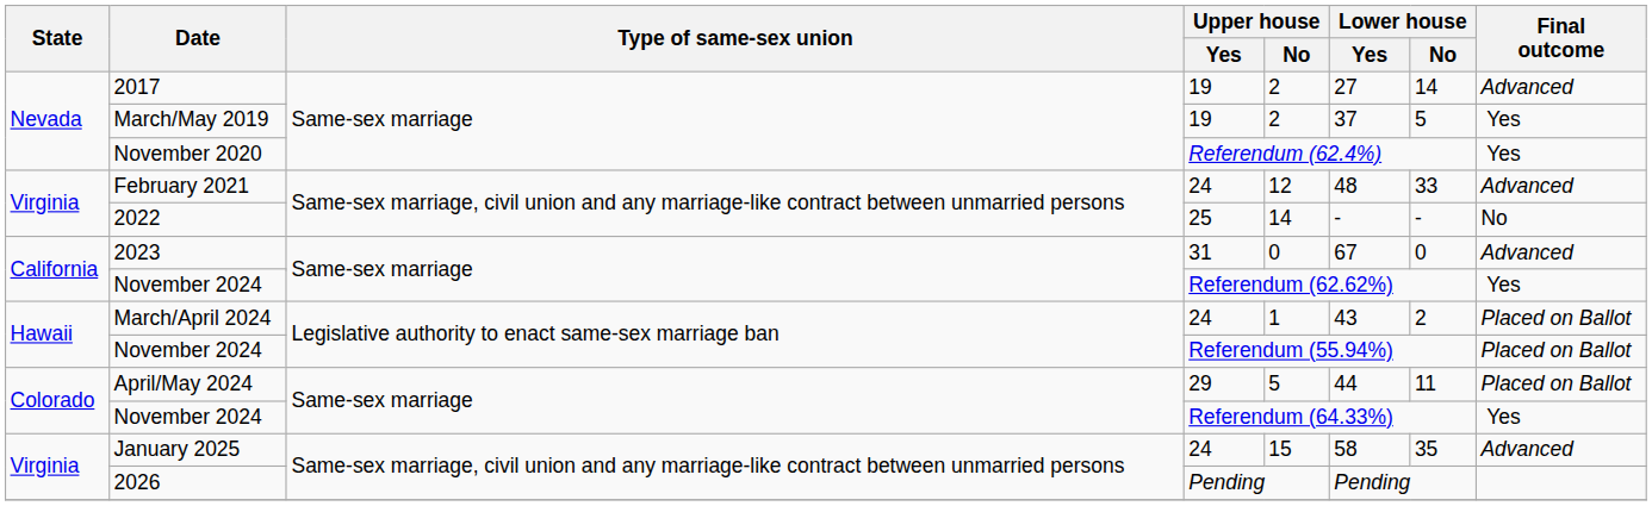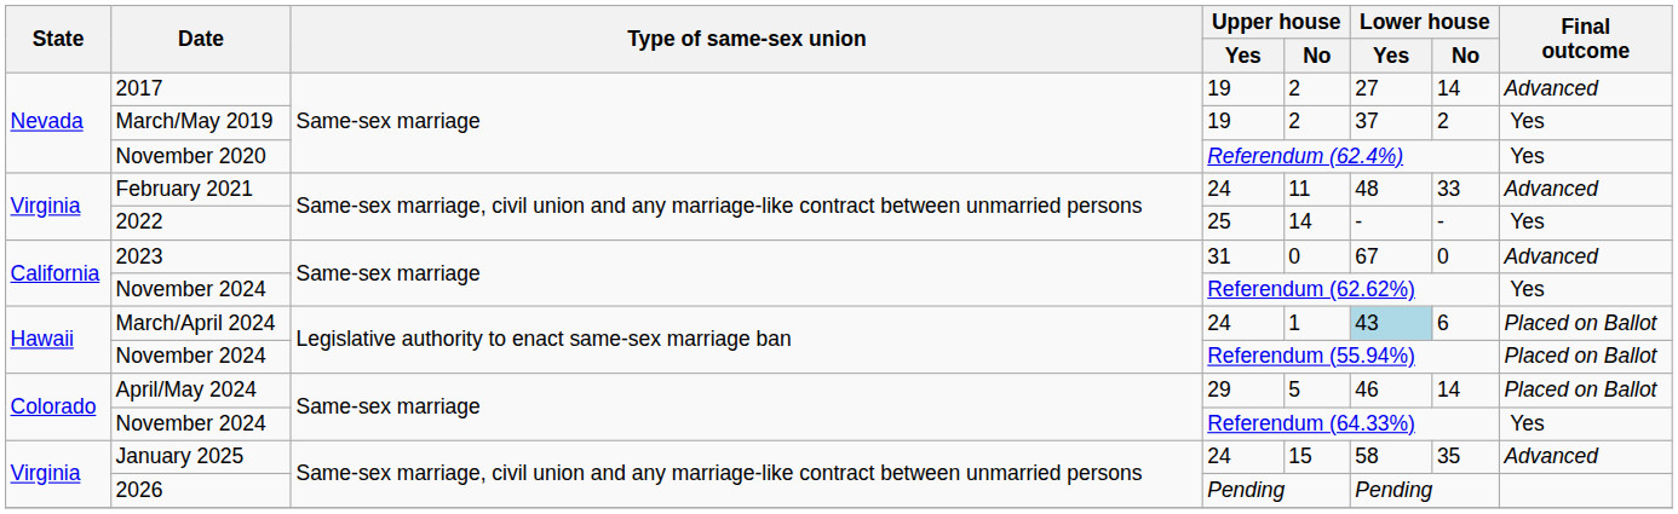 <table class="wikitable sortable" style="width:100%;">
 <tr>
 <th rowspan=2>State</th>
 <th rowspan=2>Date</th>
 <th rowspan=2>Type of same-sex union</th>
 <th colspan=2>Upper house</th>
 <th colspan=2>Lower house</th>
 <th rowspan=2>Final<br>outcome</th>
 </tr>
 <tr>
 <th>Yes</th>
 <th>No</th>
 <th>Yes</th>
 <th>No</th>
 </tr>
 <tr>
 <td rowspan="3"> <a href='#'>Nevada</a></td>
 <td>2017</td>
 <td rowspan="3">Same-sex marriage</td>
 <td>19</td>
 <td>2</td>
 <td>27</td>
 <td>14</td>
 <td><em>Advanced</em></td>
 </tr>
 <tr>
 <td>March/May 2019</td>
 <td>19</td>
 <td>2</td>
 <td>37</td>
-<td>5</td>
+<td>2</td>
 <td> Yes</td>
 </tr>
 <tr>
 <td>November 2020</td>
 <td colspan=4><a href='#'><em>Referendum (62.4%)</em></a></td>
 <td> Yes</td>
 </tr>
 <tr>
 <td rowspan="2"> <a href='#'>Virginia</a></td>
 <td>February 2021</td>
 <td rowspan="2">Same-sex marriage, civil union and any marriage-like contract between unmarried persons</td>
 <td>24</td>
-<td>12</td>
+<td>11</td>
 <td>48</td>
 <td>33</td>
 <td><em>Advanced</em></td>
 </tr>
 <tr>
 <td>2022</td>
 <td>25</td>
 <td>14</td>
 <td>-</td>
 <td>-</td>
-<td> No</td>
+<td> Yes</td>
 </tr>
 <tr>
 <td rowspan="3"> <a href='#'>California</a></td>
 <td rowspan="2">2023</td>
 <td rowspan="3">Same-sex marriage</td>
 <td>31</td>
 <td>0</td>
 <td>67</td>
 <td>0</td>
 <td><em>Advanced</em></td>
 </tr>
 <tr>
 <td colspan="4" rowspan="2"><em><a href='#'></em>Referendum (62.62%)<em></a></em></td>
 <td rowspan="2"> Yes</td>
 </tr>
 <tr>
 <td>November 2024</td>
 </tr>
 <tr>
 <td rowspan="2"> <a href='#'>Hawaii</a></td>
 <td>March/April 2024</td>
 <td rowspan="2">Legislative authority to enact same-sex marriage ban</td>
 <td>24</td>
 <td>1</td>
-<td>43</td>
-<td>2</td>
+<td style="background: lightblue;">43</td>
+<td>6</td>
 <td><em>Placed on Ballot</em></td>
 </tr>
 <tr>
 <td>November 2024</td>
 <td colspan="4"><em><a href='#'></em>Referendum (55.94%)<em></a></em></td>
 <td><em>Placed on Ballot</em></td>
 </tr>
 <tr>
 <td rowspan="2"> <a href='#'>Colorado</a></td>
 <td>April/May 2024</td>
 <td rowspan="2">Same-sex marriage</td>
 <td>29</td>
 <td>5</td>
-<td>44</td>
-<td>11</td>
+<td>46</td>
+<td>14</td>
 <td><em>Placed on Ballot</em></td>
 </tr>
 <tr>
 <td>November 2024</td>
 <td colspan="4"><em><a href='#'></em>Referendum (64.33%)<em></a></em></td>
 <td> Yes</td>
 </tr>
 <tr>
 <td rowspan="2"> <a href='#'>Virginia</a></td>
 <td>January 2025</td>
 <td rowspan="2">Same-sex marriage, civil union and any marriage-like contract between unmarried persons</td>
 <td>24</td>
 <td>15</td>
 <td>58</td>
 <td>35</td>
 <td><em>Advanced</em></td>
 </tr>
 <tr>
 <td>2026</td>
 <td colspan="2"><em>Pending</em></td>
 <td colspan="2"><em>Pending</em></td>
 <td></td>
 </tr>
 <tr>
 </tr>
 </table>
